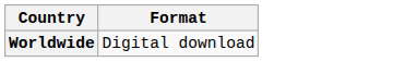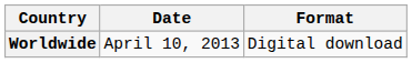 <table class="wikitable plainrowheaders">
 <tr>
 <th scope="col">Country</th>
+<th>Date</th>
 <th>Format</th>
 </tr>
 <tr>
 <th scope="row">Worldwide</th>
+<td>April 10, 2013</td>
 <td>Digital download</td>
 </tr>
 </table>
